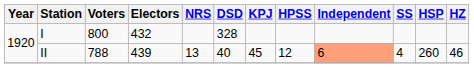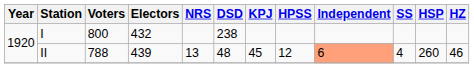 <table class="wikitable sortable sticky-header">
 <tr>
 <th>Year</th>
 <th>Station</th>
 <th>Voters</th>
 <th>Electors</th>
 <th><a href='#'>NRS</a></th>
 <th><a href='#'>DSD</a></th>
 <th><a href='#'>KPJ</a></th>
 <th><a href='#'>HPSS</a></th>
 <th><a href='#'>Independent</a></th>
 <th><a href='#'>SS</a></th>
 <th><a href='#'>HSP</a></th>
 <th><a href='#'>HZ</a></th>
 </tr>
 <tr>
 <td rowspan="2">1920</td>
 <td>I</td>
 <td>800</td>
 <td>432</td>
 <td></td>
-<td>328</td>
+<td>238</td>
 <td></td>
 <td></td>
 <td></td>
 <td></td>
 <td></td>
 <td></td>
 </tr>
 <tr>
 <td>II</td>
 <td>788</td>
 <td>439</td>
 <td>13</td>
-<td>40</td>
+<td>48</td>
 <td>45</td>
 <td>12</td>
 <td style="background: lightsalmon;">6</td>
 <td>4</td>
 <td>260</td>
 <td>46</td>
 </tr>
 <tr>
 </tr>
 </table>
